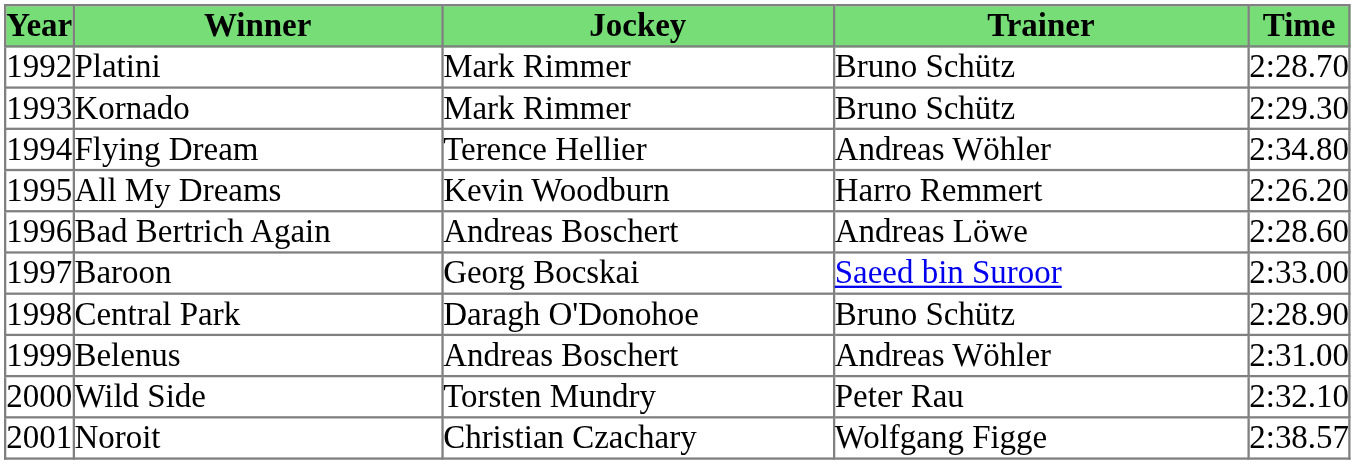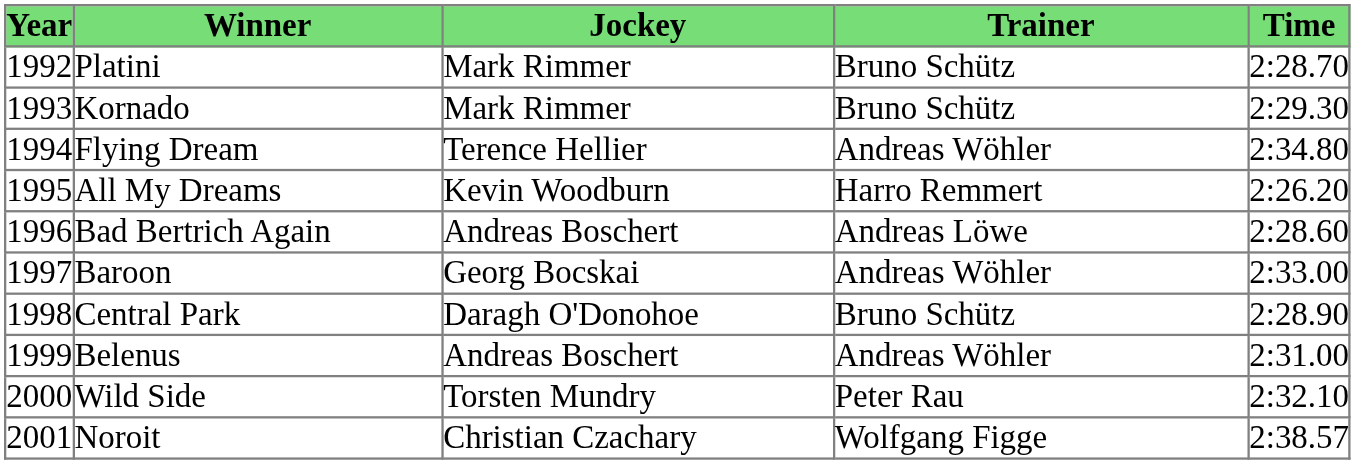 <table class = "sortable" | border="1" cellpadding="0" style="border-collapse: collapse; font-size:90%">
 <tr bgcolor="#77dd77" align="center">
 <th>Year</th>
 <th>Winner</th>
 <th>Jockey</th>
 <th>Trainer</th>
 <th>Time</th>
 </tr>
 <tr>
 <td>1992</td>
 <td width=160px>Platini</td>
 <td width=170px>Mark Rimmer</td>
 <td width=180px>Bruno Schütz</td>
 <td>2:28.70</td>
 </tr>
 <tr>
 <td>1993</td>
 <td>Kornado</td>
 <td>Mark Rimmer</td>
 <td>Bruno Schütz</td>
 <td>2:29.30</td>
 </tr>
 <tr>
 <td>1994</td>
 <td>Flying Dream</td>
 <td>Terence Hellier</td>
 <td>Andreas Wöhler</td>
 <td>2:34.80</td>
 </tr>
 <tr>
 <td>1995</td>
 <td>All My Dreams</td>
 <td>Kevin Woodburn</td>
 <td>Harro Remmert</td>
 <td>2:26.20</td>
 </tr>
 <tr>
 <td>1996</td>
 <td>Bad Bertrich Again</td>
 <td>Andreas Boschert</td>
 <td>Andreas Löwe</td>
 <td>2:28.60</td>
 </tr>
 <tr>
 <td>1997</td>
 <td>Baroon</td>
 <td>Georg Bocskai</td>
-<td><a href='#'>Saeed bin Suroor</a></td>
+<td>Andreas Wöhler</td>
 <td>2:33.00</td>
 </tr>
 <tr>
 <td>1998</td>
 <td>Central Park</td>
 <td>Daragh O'Donohoe</td>
 <td>Bruno Schütz</td>
 <td>2:28.90</td>
 </tr>
 <tr>
 <td>1999</td>
 <td>Belenus</td>
 <td>Andreas Boschert</td>
 <td>Andreas Wöhler</td>
 <td>2:31.00</td>
 </tr>
 <tr>
 <td>2000</td>
 <td>Wild Side</td>
 <td>Torsten Mundry</td>
 <td>Peter Rau</td>
 <td>2:32.10</td>
 </tr>
 <tr>
 <td>2001</td>
 <td>Noroit </td>
 <td>Christian Czachary</td>
 <td>Wolfgang Figge</td>
 <td>2:38.57</td>
 </tr>
 </table>
